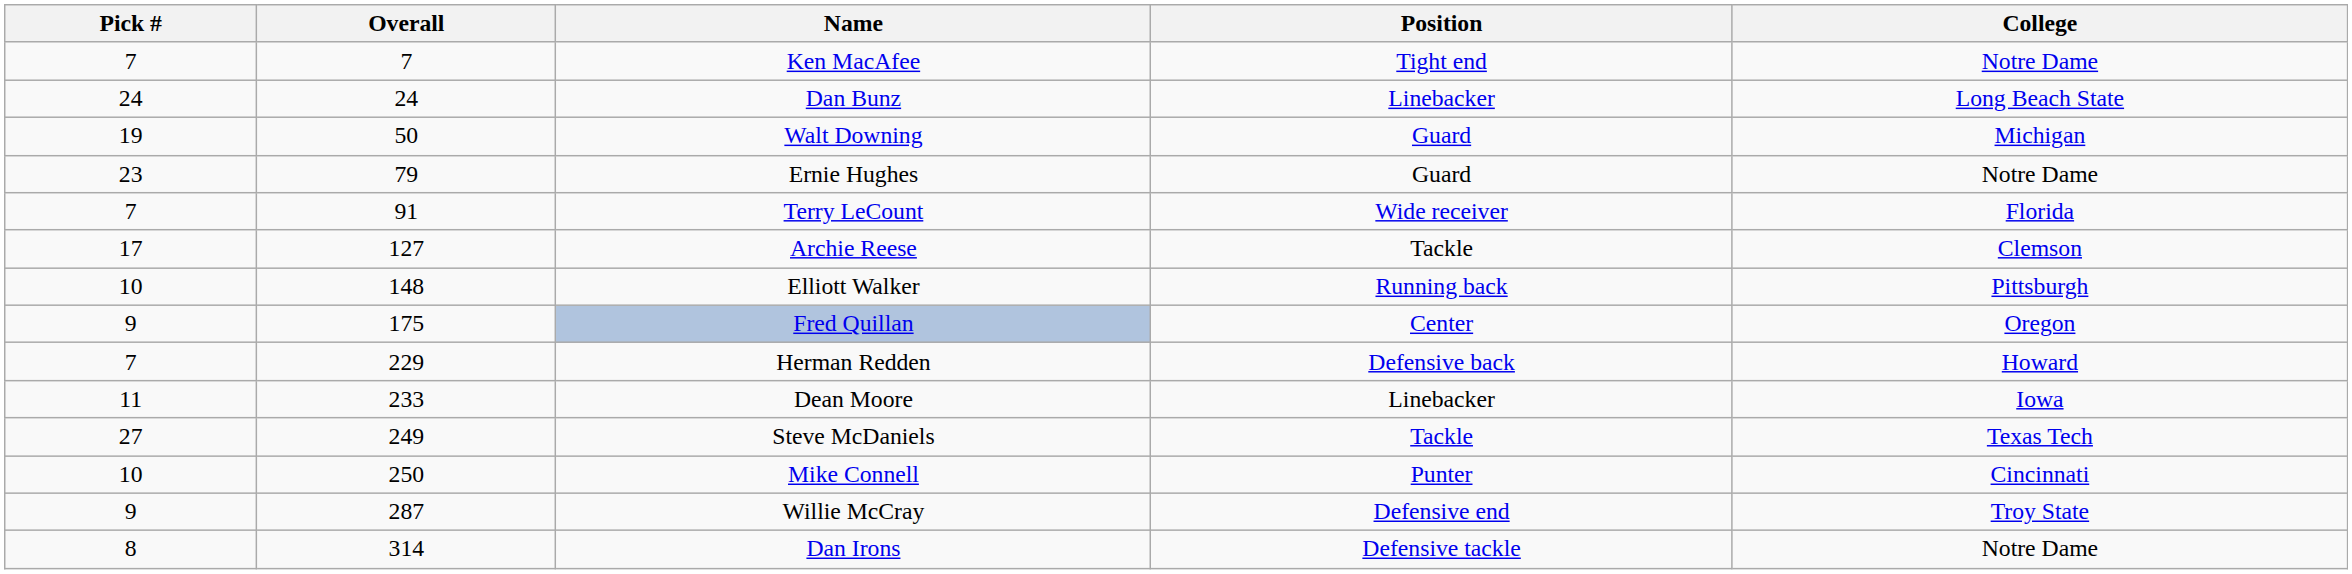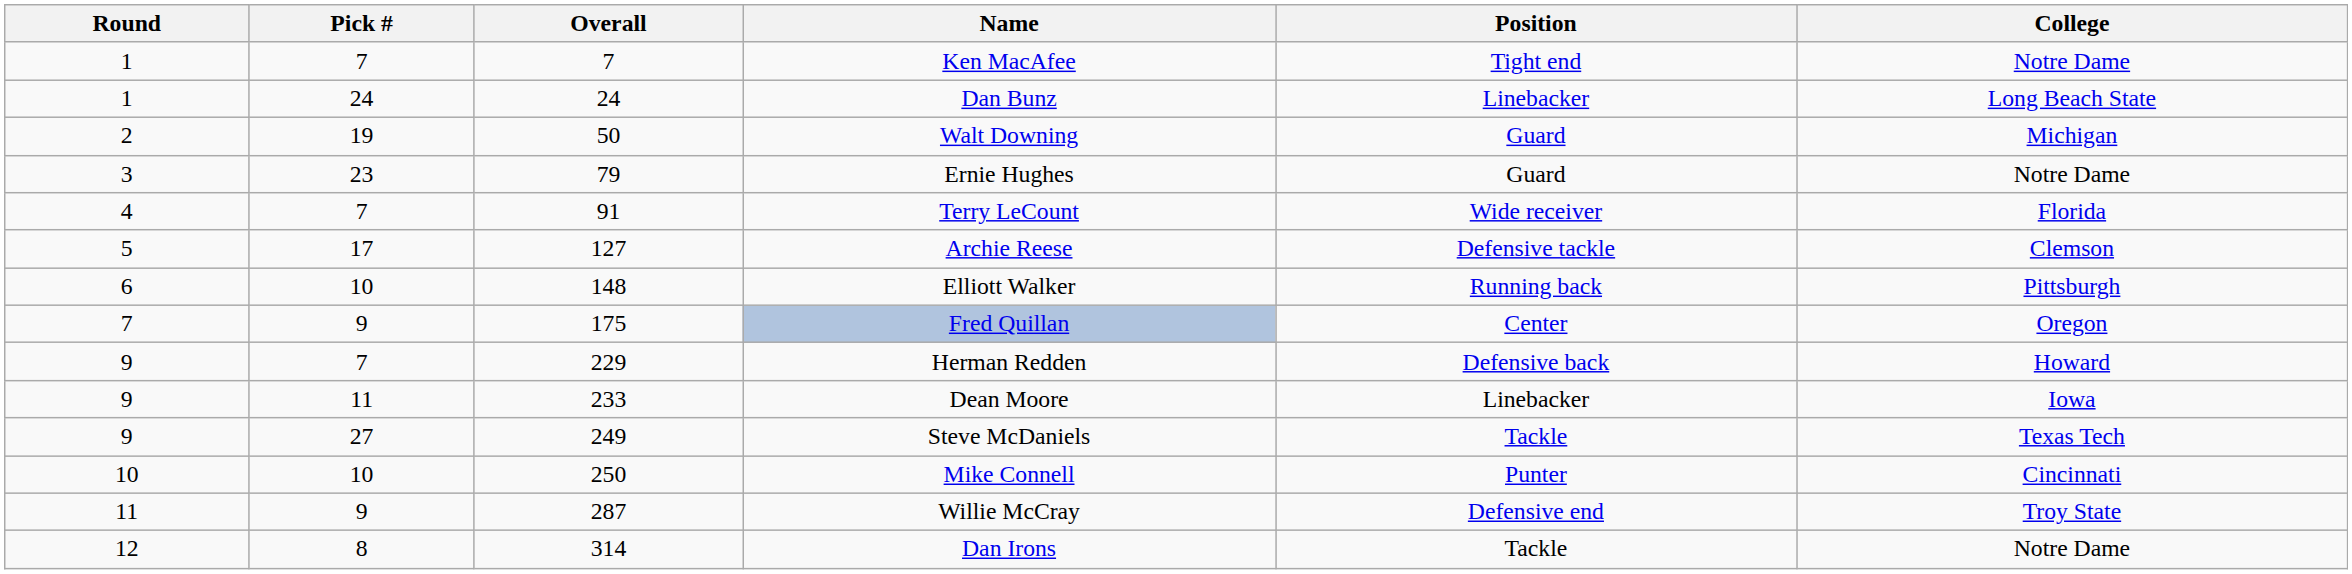 <table class="wikitable sortable sortable" style="width: 100%; text-align:center">
 <tr>
+<th>Round</th>
 <th>Pick #</th>
 <th>Overall</th>
 <th>Name</th>
 <th>Position</th>
 <th>College</th>
 </tr>
 <tr>
+<td>1</td>
 <td>7</td>
 <td>7</td>
 <td><a href='#'>Ken MacAfee</a></td>
 <td><a href='#'>Tight end</a></td>
 <td><a href='#'>Notre Dame</a></td>
 </tr>
 <tr>
+<td>1</td>
 <td>24</td>
 <td>24</td>
 <td><a href='#'>Dan Bunz</a></td>
 <td><a href='#'>Linebacker</a></td>
 <td><a href='#'>Long Beach State</a></td>
 </tr>
 <tr>
+<td>2</td>
 <td>19</td>
 <td>50</td>
 <td><a href='#'>Walt Downing</a></td>
 <td><a href='#'>Guard</a></td>
 <td><a href='#'>Michigan</a></td>
 </tr>
 <tr>
+<td>3</td>
 <td>23</td>
 <td>79</td>
 <td>Ernie Hughes</td>
 <td>Guard</td>
 <td>Notre Dame</td>
 </tr>
 <tr>
+<td>4</td>
 <td>7</td>
 <td>91</td>
 <td><a href='#'>Terry LeCount</a></td>
 <td><a href='#'>Wide receiver</a></td>
 <td><a href='#'>Florida</a></td>
 </tr>
 <tr>
+<td>5</td>
 <td>17</td>
 <td>127</td>
 <td><a href='#'>Archie Reese</a></td>
-<td>Tackle</td>
+<td><a href='#'>Defensive tackle</a></td>
 <td><a href='#'>Clemson</a></td>
 </tr>
 <tr>
+<td>6</td>
 <td>10</td>
 <td>148</td>
 <td>Elliott Walker</td>
 <td><a href='#'>Running back</a></td>
 <td><a href='#'>Pittsburgh</a></td>
 </tr>
 <tr>
+<td>7</td>
 <td>9</td>
 <td>175</td>
 <td bgcolor=lightsteelblue><a href='#'>Fred Quillan</a></td>
 <td><a href='#'>Center</a></td>
 <td><a href='#'>Oregon</a></td>
 </tr>
 <tr>
+<td>9</td>
 <td>7</td>
 <td>229</td>
 <td>Herman Redden</td>
 <td><a href='#'>Defensive back</a></td>
 <td><a href='#'>Howard</a></td>
 </tr>
 <tr>
+<td>9</td>
 <td>11</td>
 <td>233</td>
 <td>Dean Moore</td>
 <td>Linebacker</td>
 <td><a href='#'>Iowa</a></td>
 </tr>
 <tr>
+<td>9</td>
 <td>27</td>
 <td>249</td>
 <td>Steve McDaniels</td>
 <td><a href='#'>Tackle</a></td>
 <td><a href='#'>Texas Tech</a></td>
 </tr>
 <tr>
 <td>10</td>
+<td>10</td>
 <td>250</td>
 <td><a href='#'>Mike Connell</a></td>
 <td><a href='#'>Punter</a></td>
 <td><a href='#'>Cincinnati</a></td>
 </tr>
 <tr>
+<td>11</td>
 <td>9</td>
 <td>287</td>
 <td>Willie McCray</td>
 <td><a href='#'>Defensive end</a></td>
 <td><a href='#'>Troy State</a></td>
 </tr>
 <tr>
+<td>12</td>
 <td>8</td>
 <td>314</td>
 <td><a href='#'>Dan Irons</a></td>
-<td><a href='#'>Defensive tackle</a></td>
+<td>Tackle</td>
 <td>Notre Dame</td>
 </tr>
 </table>
